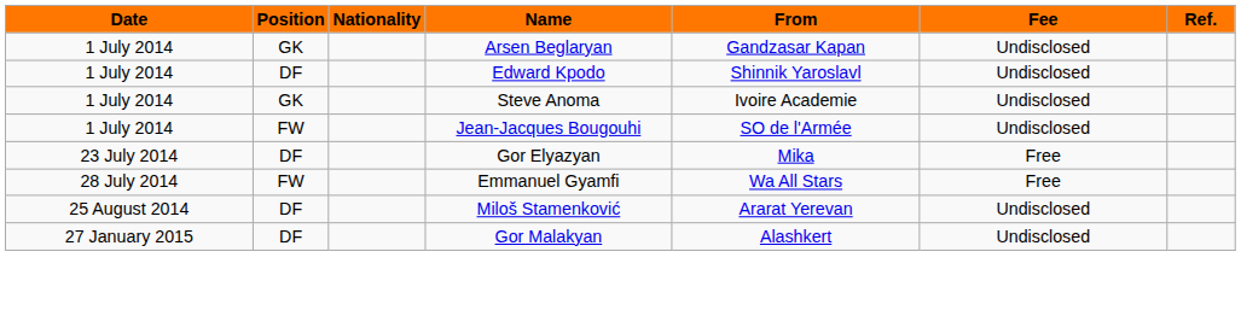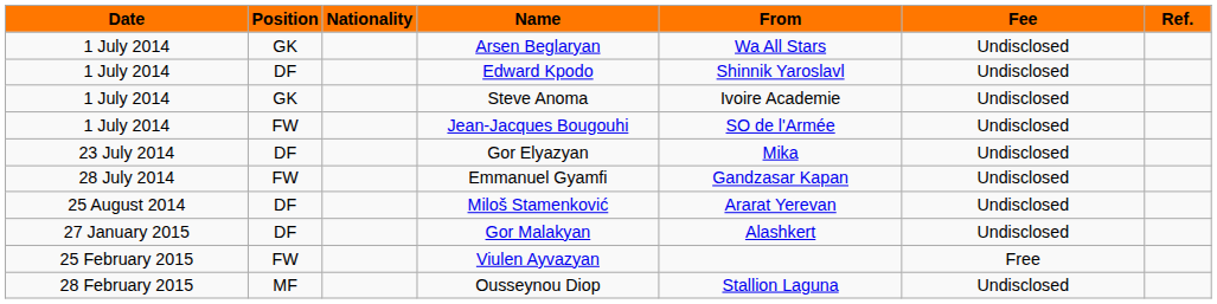 <table class="wikitable"  style="text-align:center; font-size:90%; ">
 <tr>
 <th style="background:#FF7700; color:#000000; width:200px;">Date</th>
 <th style="background:#FF7700; color:#000000; width:50px;">Position</th>
 <th style="background:#FF7700; color:#000000; width:50px;">Nationality</th>
 <th style="background:#FF7700; color:#000000; width:200px;">Name</th>
 <th style="background:#FF7700; color:#000000; width:200px;">From</th>
 <th style="background:#FF7700; color:#000000; width:200px;">Fee</th>
 <th style="background:#FF7700; color:#000000; width:50px;">Ref.</th>
 </tr>
 <tr>
 <td>1 July 2014</td>
 <td>GK</td>
 <td></td>
 <td><a href='#'>Arsen Beglaryan</a></td>
-<td><a href='#'>Gandzasar Kapan</a></td>
+<td><a href='#'>Wa All Stars</a></td>
 <td>Undisclosed</td>
 <td></td>
 </tr>
 <tr>
 <td>1 July 2014</td>
 <td>DF</td>
 <td></td>
 <td><a href='#'>Edward Kpodo</a></td>
 <td><a href='#'>Shinnik Yaroslavl</a></td>
 <td>Undisclosed</td>
 <td></td>
 </tr>
 <tr>
 <td>1 July 2014</td>
 <td>GK</td>
 <td></td>
 <td>Steve Anoma</td>
 <td>Ivoire Academie</td>
 <td>Undisclosed</td>
 <td></td>
 </tr>
 <tr>
 <td>1 July 2014</td>
 <td>FW</td>
 <td></td>
 <td><a href='#'>Jean-Jacques Bougouhi</a></td>
 <td><a href='#'>SO de l'Armée</a></td>
 <td>Undisclosed</td>
 <td></td>
 </tr>
 <tr>
 <td>23 July 2014</td>
 <td>DF</td>
 <td></td>
 <td>Gor Elyazyan</td>
 <td><a href='#'>Mika</a></td>
-<td>Free</td>
+<td>Undisclosed</td>
 <td></td>
 </tr>
 <tr>
 <td>28 July 2014</td>
 <td>FW</td>
 <td></td>
 <td>Emmanuel Gyamfi</td>
-<td><a href='#'>Wa All Stars</a></td>
-<td>Free</td>
+<td><a href='#'>Gandzasar Kapan</a></td>
+<td>Undisclosed</td>
 <td></td>
 </tr>
 <tr>
 <td>25 August 2014</td>
 <td>DF</td>
 <td></td>
 <td><a href='#'>Miloš Stamenković</a></td>
 <td><a href='#'>Ararat Yerevan</a></td>
 <td>Undisclosed</td>
 <td></td>
 </tr>
 <tr>
 <td>27 January 2015</td>
 <td>DF</td>
 <td></td>
 <td><a href='#'>Gor Malakyan</a></td>
 <td><a href='#'>Alashkert</a></td>
 <td>Undisclosed</td>
 <td></td>
 </tr>
+<tr>
+<td>25 February 2015</td>
+<td>FW</td>
+<td></td>
+<td><a href='#'>Viulen Ayvazyan</a></td>
+<td></td>
+<td>Free</td>
+<td></td>
+</tr>
+<tr>
+<td>28 February 2015</td>
+<td>MF</td>
+<td></td>
+<td>Ousseynou Diop</td>
+<td><a href='#'>Stallion Laguna</a></td>
+<td>Undisclosed</td>
+<td></td>
+</tr>
 </table>
